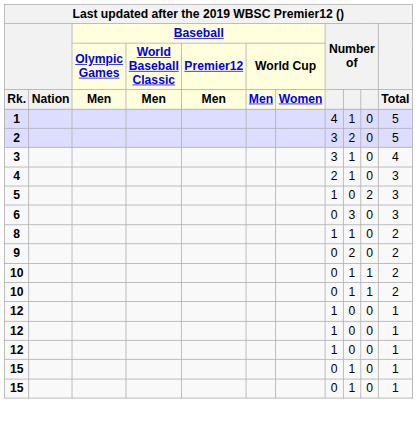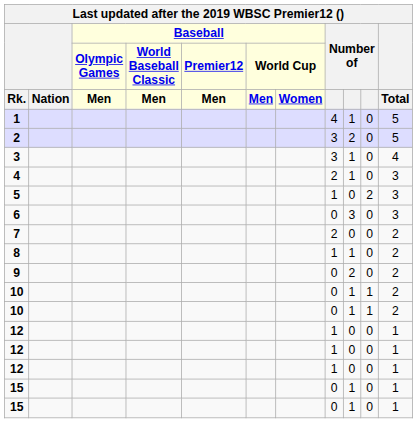 <table class="wikitable" style="margin-top: 0em; text-align: center; font-size: 100%;">
 <tr>
 <th colspan="11">Last updated after the 2019 WBSC Premier12 ()</th>
 </tr>
 <tr>
 <th rowspan="2" colspan="2"></th>
 <th colspan="5" style="background: #ffd;"><a href='#'>Baseball</a></th>
 <th rowspan="2" colspan="3">Number of</th>
 <th rowspan="2"></th>
 </tr>
 <tr>
 <th style="background: #ffd;"><a href='#'>Olympic Games</a></th>
 <th style="background: #ffd;"><a href='#'>World Baseball Classic</a></th>
 <th style="background: #ffd;"><a href='#'>Premier12</a></th>
 <th colspan="2" style="background: #ffd;">World Cup</th>
 </tr>
 <tr>
 <th style="width: 1em;">Rk.</th>
 <th>Nation</th>
 <th style="background: #ffd; width: 1em;">Men</th>
 <th style="background: #ffd; width: 1em;">Men</th>
 <th style="background: #ffd; width: 1em;">Men</th>
 <th style="background: #ffd; width: 1em;"><a href='#'>Men</a></th>
 <th style="background: #ffd; width: 1em;"><a href='#'>Women</a></th>
 <th style="width: 1em;"></th>
 <th style="width: 1em;"></th>
 <th style="width: 1em;"></th>
 <th style="width: 1em;">Total</th>
 </tr>
 <tr style="background: #ddf;">
 <td><strong>1</strong></td>
 <td style="text-align: left;"></td>
 <td></td>
 <td></td>
 <td></td>
 <td></td>
 <td></td>
 <td>4</td>
 <td>1</td>
 <td>0</td>
 <td>5</td>
 </tr>
 <tr style="background: #ddf;">
 <td><strong>2</strong></td>
 <td style="text-align: left;"></td>
 <td></td>
 <td></td>
 <td></td>
 <td></td>
 <td></td>
 <td>3</td>
 <td>2</td>
 <td>0</td>
 <td>5</td>
 </tr>
 <tr>
 <td><strong>3</strong></td>
 <td style="text-align: left;"></td>
 <td></td>
 <td></td>
 <td></td>
 <td></td>
 <td></td>
 <td>3</td>
 <td>1</td>
 <td>0</td>
 <td>4</td>
 </tr>
 <tr>
 <td><strong>4</strong></td>
 <td style="text-align: left;"></td>
 <td></td>
 <td></td>
 <td></td>
 <td></td>
 <td></td>
 <td>2</td>
 <td>1</td>
 <td>0</td>
 <td>3</td>
 </tr>
 <tr>
 <td><strong>5</strong></td>
 <td style="text-align: left;"></td>
 <td></td>
 <td></td>
 <td></td>
 <td></td>
 <td></td>
 <td>1</td>
 <td>0</td>
 <td>2</td>
 <td>3</td>
 </tr>
 <tr>
 <td><strong>6</strong></td>
 <td style="text-align: left;"></td>
 <td></td>
 <td></td>
 <td></td>
 <td></td>
 <td></td>
 <td>0</td>
 <td>3</td>
 <td>0</td>
 <td>3</td>
+</tr>
+<tr>
+<td><strong>7</strong></td>
+<td style="text-align: left;"></td>
+<td></td>
+<td></td>
+<td></td>
+<td></td>
+<td></td>
+<td>2</td>
+<td>0</td>
+<td>0</td>
+<td>2</td>
 </tr>
 <tr>
 <td><strong>8</strong></td>
 <td style="text-align: left;"></td>
 <td></td>
 <td></td>
 <td></td>
 <td></td>
 <td></td>
 <td>1</td>
 <td>1</td>
 <td>0</td>
 <td>2</td>
 </tr>
 <tr>
 <td><strong>9</strong></td>
 <td style="text-align: left;"></td>
 <td></td>
 <td></td>
 <td></td>
 <td></td>
 <td></td>
 <td>0</td>
 <td>2</td>
 <td>0</td>
 <td>2</td>
 </tr>
 <tr>
 <td><strong>10</strong></td>
 <td style="text-align: left;"></td>
 <td></td>
 <td></td>
 <td></td>
 <td></td>
 <td></td>
 <td>0</td>
 <td>1</td>
 <td>1</td>
 <td>2</td>
 </tr>
 <tr>
 <td><strong>10</strong></td>
 <td style="text-align: left;"></td>
 <td></td>
 <td></td>
 <td></td>
 <td></td>
 <td></td>
 <td>0</td>
 <td>1</td>
 <td>1</td>
 <td>2</td>
 </tr>
 <tr>
 <td><strong>12</strong></td>
 <td style="text-align: left;"></td>
 <td></td>
 <td></td>
 <td></td>
 <td></td>
 <td></td>
 <td>1</td>
 <td>0</td>
 <td>0</td>
 <td>1</td>
 </tr>
 <tr>
 <td><strong>12</strong></td>
 <td style="text-align: left;"></td>
 <td></td>
 <td></td>
 <td></td>
 <td></td>
 <td></td>
 <td>1</td>
 <td>0</td>
 <td>0</td>
 <td>1</td>
 </tr>
 <tr>
 <td><strong>12</strong></td>
 <td style="text-align: left;"></td>
 <td></td>
 <td></td>
 <td></td>
 <td></td>
 <td></td>
 <td>1</td>
 <td>0</td>
 <td>0</td>
 <td>1</td>
 </tr>
 <tr>
 <td><strong>15</strong></td>
 <td style="text-align: left;"></td>
 <td></td>
 <td></td>
 <td></td>
 <td></td>
 <td></td>
 <td>0</td>
 <td>1</td>
 <td>0</td>
 <td>1</td>
 </tr>
 <tr>
 <td><strong>15</strong></td>
 <td style="text-align: left;"></td>
 <td></td>
 <td></td>
 <td></td>
 <td></td>
 <td></td>
 <td>0</td>
 <td>1</td>
 <td>0</td>
 <td>1</td>
 </tr>
 </table>
